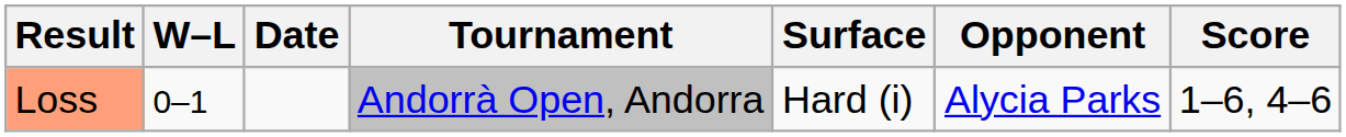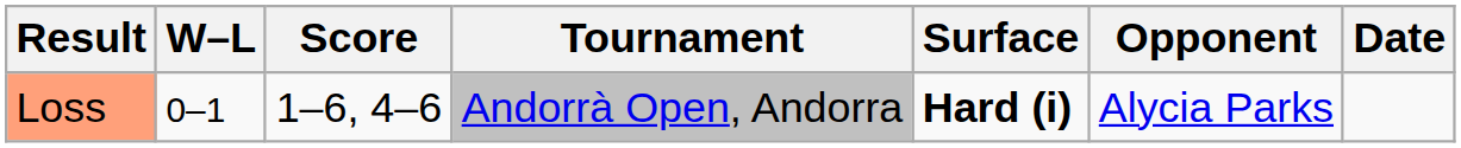 <table class="sortable wikitable">
 <tr>
 <th>Result</th>
 <th class="unsortable">W–L</th>
-<th>Date</th>
+<th class="unsortable">Score</th>
 <th>Tournament</th>
 <th>Surface</th>
 <th>Opponent</th>
-<th class="unsortable">Score</th>
+<th>Date</th>
 </tr>
 <tr>
 <td bgcolor=FFA07A>Loss</td>
 <td><small>0–1</small></td>
+<td>1–6, 4–6</td>
+<td bgcolor=silver><a href='#'>Andorrà Open</a>, Andorra</td>
+<td><strong>Hard (i)</strong></td>
+<td> <a href='#'>Alycia Parks</a></td>
 <td><a href='#'></a></td>
-<td bgcolor=silver><a href='#'>Andorrà Open</a>, Andorra</td>
-<td>Hard (i)</td>
-<td> <a href='#'>Alycia Parks</a></td>
-<td>1–6, 4–6</td>
 </tr>
 </table>
